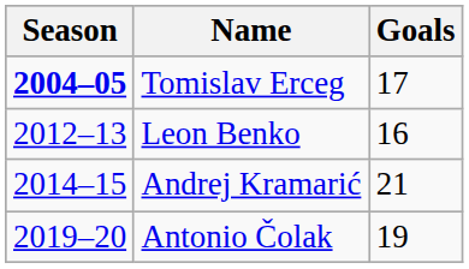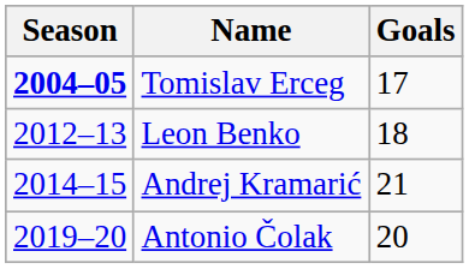 <table class="wikitable">
 <tr>
 <th>Season</th>
 <th>Name</th>
 <th>Goals</th>
 </tr>
 <tr>
 <td><strong><a href='#'>2004–05</a></strong></td>
 <td> <a href='#'>Tomislav Erceg</a></td>
 <td>17</td>
 </tr>
 <tr>
 <td><a href='#'>2012–13</a></td>
 <td> <a href='#'>Leon Benko</a></td>
-<td>16</td>
+<td>18</td>
 </tr>
 <tr>
 <td><a href='#'>2014–15</a></td>
 <td> <a href='#'>Andrej Kramarić</a></td>
 <td>21</td>
 </tr>
 <tr>
 <td><a href='#'>2019–20</a></td>
 <td> <a href='#'>Antonio Čolak</a></td>
-<td>19</td>
+<td>20</td>
 </tr>
 </table>
